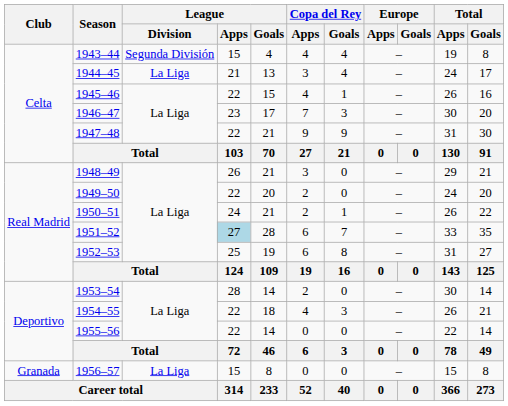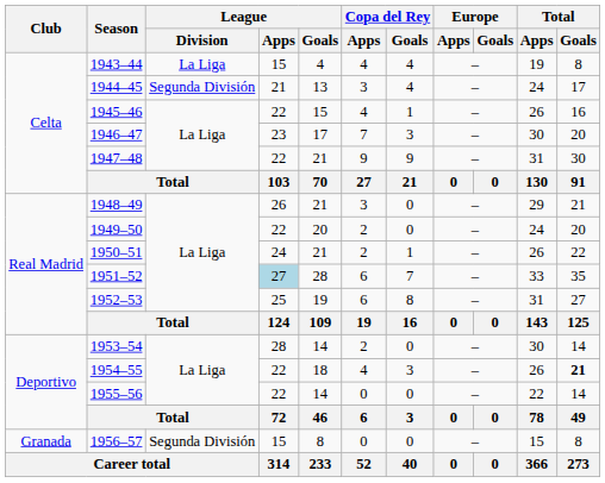 <table class="wikitable" style="text-align:center">
 <tr>
 <th rowspan="2">Club</th>
 <th rowspan="2">Season</th>
 <th colspan="3">League</th>
 <th colspan="2"><a href='#'>Copa del Rey</a></th>
 <th colspan="2">Europe</th>
 <th colspan="2">Total</th>
 </tr>
 <tr>
 <th>Division</th>
 <th>Apps</th>
 <th>Goals</th>
 <th>Apps</th>
 <th>Goals</th>
 <th>Apps</th>
 <th>Goals</th>
 <th>Apps</th>
 <th>Goals</th>
 </tr>
 <tr>
 <td rowspan="6"><a href='#'>Celta</a></td>
 <td><a href='#'>1943–44</a></td>
-<td><a href='#'>Segunda División</a></td>
+<td><a href='#'>La Liga</a></td>
 <td>15</td>
 <td>4</td>
 <td>4</td>
 <td>4</td>
 <td colspan="2">–</td>
 <td>19</td>
 <td>8</td>
 </tr>
 <tr>
 <td><a href='#'>1944–45</a></td>
-<td><a href='#'>La Liga</a></td>
+<td><a href='#'>Segunda División</a></td>
 <td>21</td>
 <td>13</td>
 <td>3</td>
 <td>4</td>
 <td colspan="2">–</td>
 <td>24</td>
 <td>17</td>
 </tr>
 <tr>
 <td><a href='#'>1945–46</a></td>
 <td rowspan="3">La Liga</td>
 <td>22</td>
 <td>15</td>
 <td>4</td>
 <td>1</td>
 <td colspan="2">–</td>
 <td>26</td>
 <td>16</td>
 </tr>
 <tr>
 <td><a href='#'>1946–47</a></td>
 <td>23</td>
 <td>17</td>
 <td>7</td>
 <td>3</td>
 <td colspan="2">–</td>
 <td>30</td>
 <td>20</td>
 </tr>
 <tr>
 <td><a href='#'>1947–48</a></td>
 <td>22</td>
 <td>21</td>
 <td>9</td>
 <td>9</td>
 <td colspan="2">–</td>
 <td>31</td>
 <td>30</td>
 </tr>
 <tr>
 <th colspan="2">Total</th>
 <th>103</th>
 <th>70</th>
 <th>27</th>
 <th>21</th>
 <th>0</th>
 <th>0</th>
 <th>130</th>
 <th>91</th>
 </tr>
 <tr>
 <td rowspan="6"><a href='#'>Real Madrid</a></td>
 <td><a href='#'>1948–49</a></td>
 <td rowspan="5">La Liga</td>
 <td>26</td>
 <td>21</td>
 <td>3</td>
 <td>0</td>
 <td colspan="2">–</td>
 <td>29</td>
 <td>21</td>
 </tr>
 <tr>
 <td><a href='#'>1949–50</a></td>
 <td>22</td>
 <td>20</td>
 <td>2</td>
 <td>0</td>
 <td colspan="2">–</td>
 <td>24</td>
 <td>20</td>
 </tr>
 <tr>
 <td><a href='#'>1950–51</a></td>
 <td>24</td>
 <td>21</td>
 <td>2</td>
 <td>1</td>
 <td colspan="2">–</td>
 <td>26</td>
 <td>22</td>
 </tr>
 <tr>
 <td><a href='#'>1951–52</a></td>
 <td style="background: lightblue;">27</td>
 <td>28</td>
 <td>6</td>
 <td>7</td>
 <td colspan="2">–</td>
 <td>33</td>
 <td>35</td>
 </tr>
 <tr>
 <td><a href='#'>1952–53</a></td>
 <td>25</td>
 <td>19</td>
 <td>6</td>
 <td>8</td>
 <td colspan="2">–</td>
 <td>31</td>
 <td>27</td>
 </tr>
 <tr>
 <th colspan="2">Total</th>
 <th>124</th>
 <th>109</th>
 <th>19</th>
 <th>16</th>
 <th>0</th>
 <th>0</th>
 <th>143</th>
 <th>125</th>
 </tr>
 <tr>
 <td rowspan="4"><a href='#'>Deportivo</a></td>
 <td><a href='#'>1953–54</a></td>
 <td rowspan="3">La Liga</td>
 <td>28</td>
 <td>14</td>
 <td>2</td>
 <td>0</td>
 <td colspan="2">–</td>
 <td>30</td>
 <td>14</td>
 </tr>
 <tr>
 <td><a href='#'>1954–55</a></td>
 <td>22</td>
 <td>18</td>
 <td>4</td>
 <td>3</td>
 <td colspan="2">–</td>
 <td>26</td>
-<td>21</td>
+<td><strong>21</strong></td>
 </tr>
 <tr>
 <td><a href='#'>1955–56</a></td>
 <td>22</td>
 <td>14</td>
 <td>0</td>
 <td>0</td>
 <td colspan="2">–</td>
 <td>22</td>
 <td>14</td>
 </tr>
 <tr>
 <th colspan="2">Total</th>
 <th>72</th>
 <th>46</th>
 <th>6</th>
 <th>3</th>
 <th>0</th>
 <th>0</th>
 <th>78</th>
 <th>49</th>
 </tr>
 <tr>
 <td><a href='#'>Granada</a></td>
 <td><a href='#'>1956–57</a></td>
-<td><a href='#'>La Liga</a></td>
+<td>Segunda División</td>
 <td>15</td>
 <td>8</td>
 <td>0</td>
 <td>0</td>
 <td colspan="2">–</td>
 <td>15</td>
 <td>8</td>
 </tr>
 <tr>
 <th colspan="3">Career total</th>
 <th>314</th>
 <th>233</th>
 <th>52</th>
 <th>40</th>
 <th>0</th>
 <th>0</th>
 <th>366</th>
 <th>273</th>
 </tr>
 </table>
